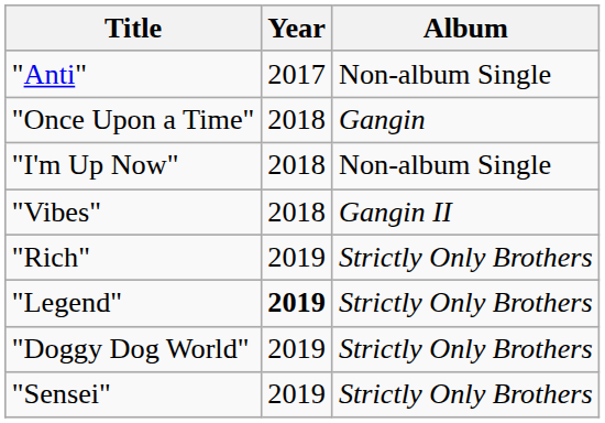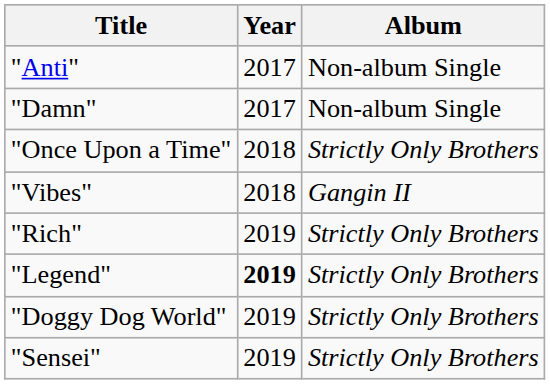 <table class="wikitable">
 <tr>
 <th>Title</th>
 <th>Year</th>
 <th>Album</th>
 </tr>
 <tr>
 <td>"<a href='#'>Anti</a>"</td>
 <td>2017</td>
 <td>Non-album Single</td>
 </tr>
 <tr>
+<td>"Damn"</td>
+<td>2017</td>
+<td>Non-album Single</td>
+</tr>
+<tr>
 <td>"Once Upon a Time"</td>
 <td>2018</td>
-<td><em>Gangin</em></td>
-</tr>
-<tr>
-<td>"I'm Up Now" </td>
-<td>2018</td>
-<td>Non-album Single</td>
+<td><em>Strictly Only Brothers</em></td>
 </tr>
 <tr>
 <td>"Vibes" </td>
 <td>2018</td>
 <td><em>Gangin II</em></td>
 </tr>
 <tr>
 <td>"Rich"</td>
 <td>2019</td>
 <td><em>Strictly Only Brothers</em></td>
 </tr>
 <tr>
 <td>"Legend" </td>
 <td><strong>2019</strong></td>
 <td><em>Strictly Only Brothers</em></td>
 </tr>
 <tr>
 <td>"Doggy Dog World"</td>
 <td>2019</td>
 <td><em>Strictly Only Brothers</em></td>
 </tr>
 <tr>
 <td>"Sensei" </td>
 <td>2019</td>
 <td><em>Strictly Only Brothers</em></td>
 </tr>
 </table>
